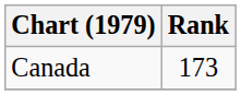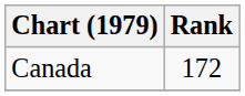 <table class="wikitable">
 <tr>
 <th>Chart (1979)</th>
 <th style="text-align:center;">Rank</th>
 </tr>
 <tr>
 <td>Canada </td>
-<td style="text-align:center;">173</td>
+<td style="text-align:center;">172</td>
 </tr>
 <tr>
 </tr>
 </table>
